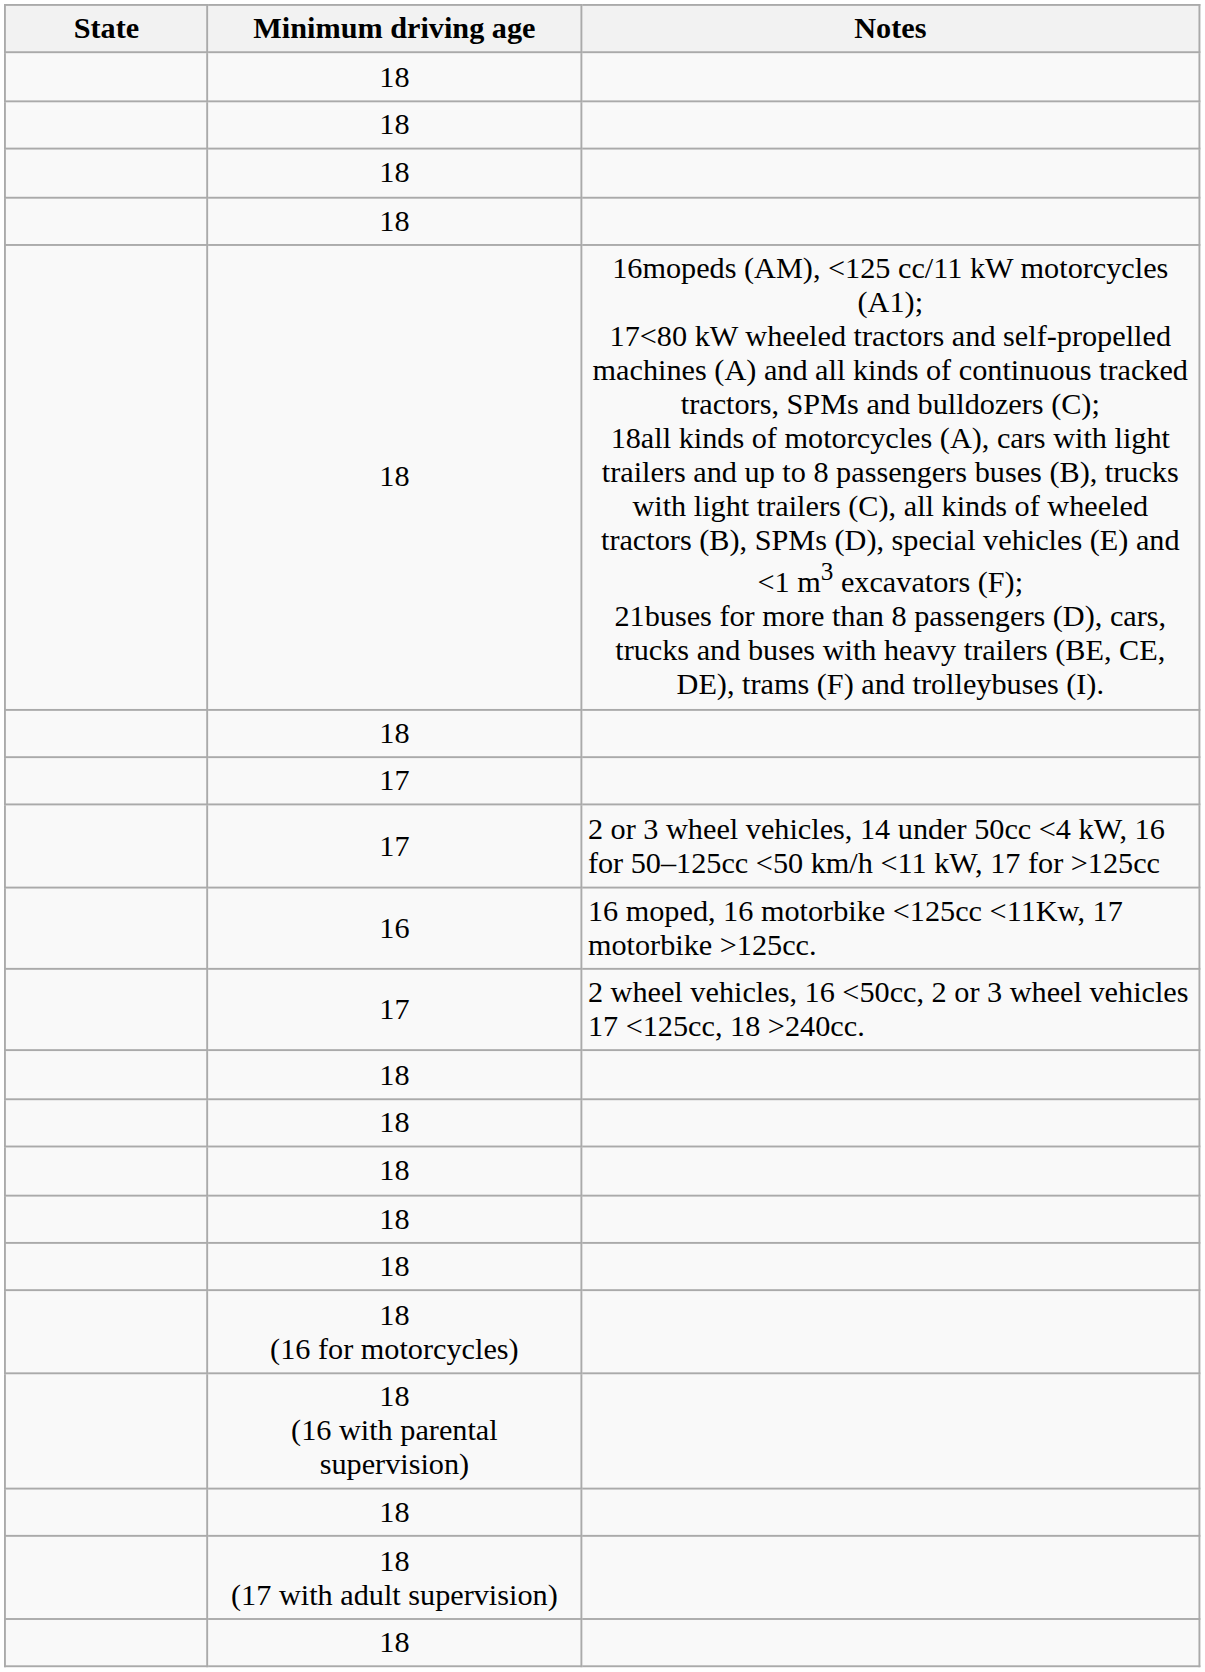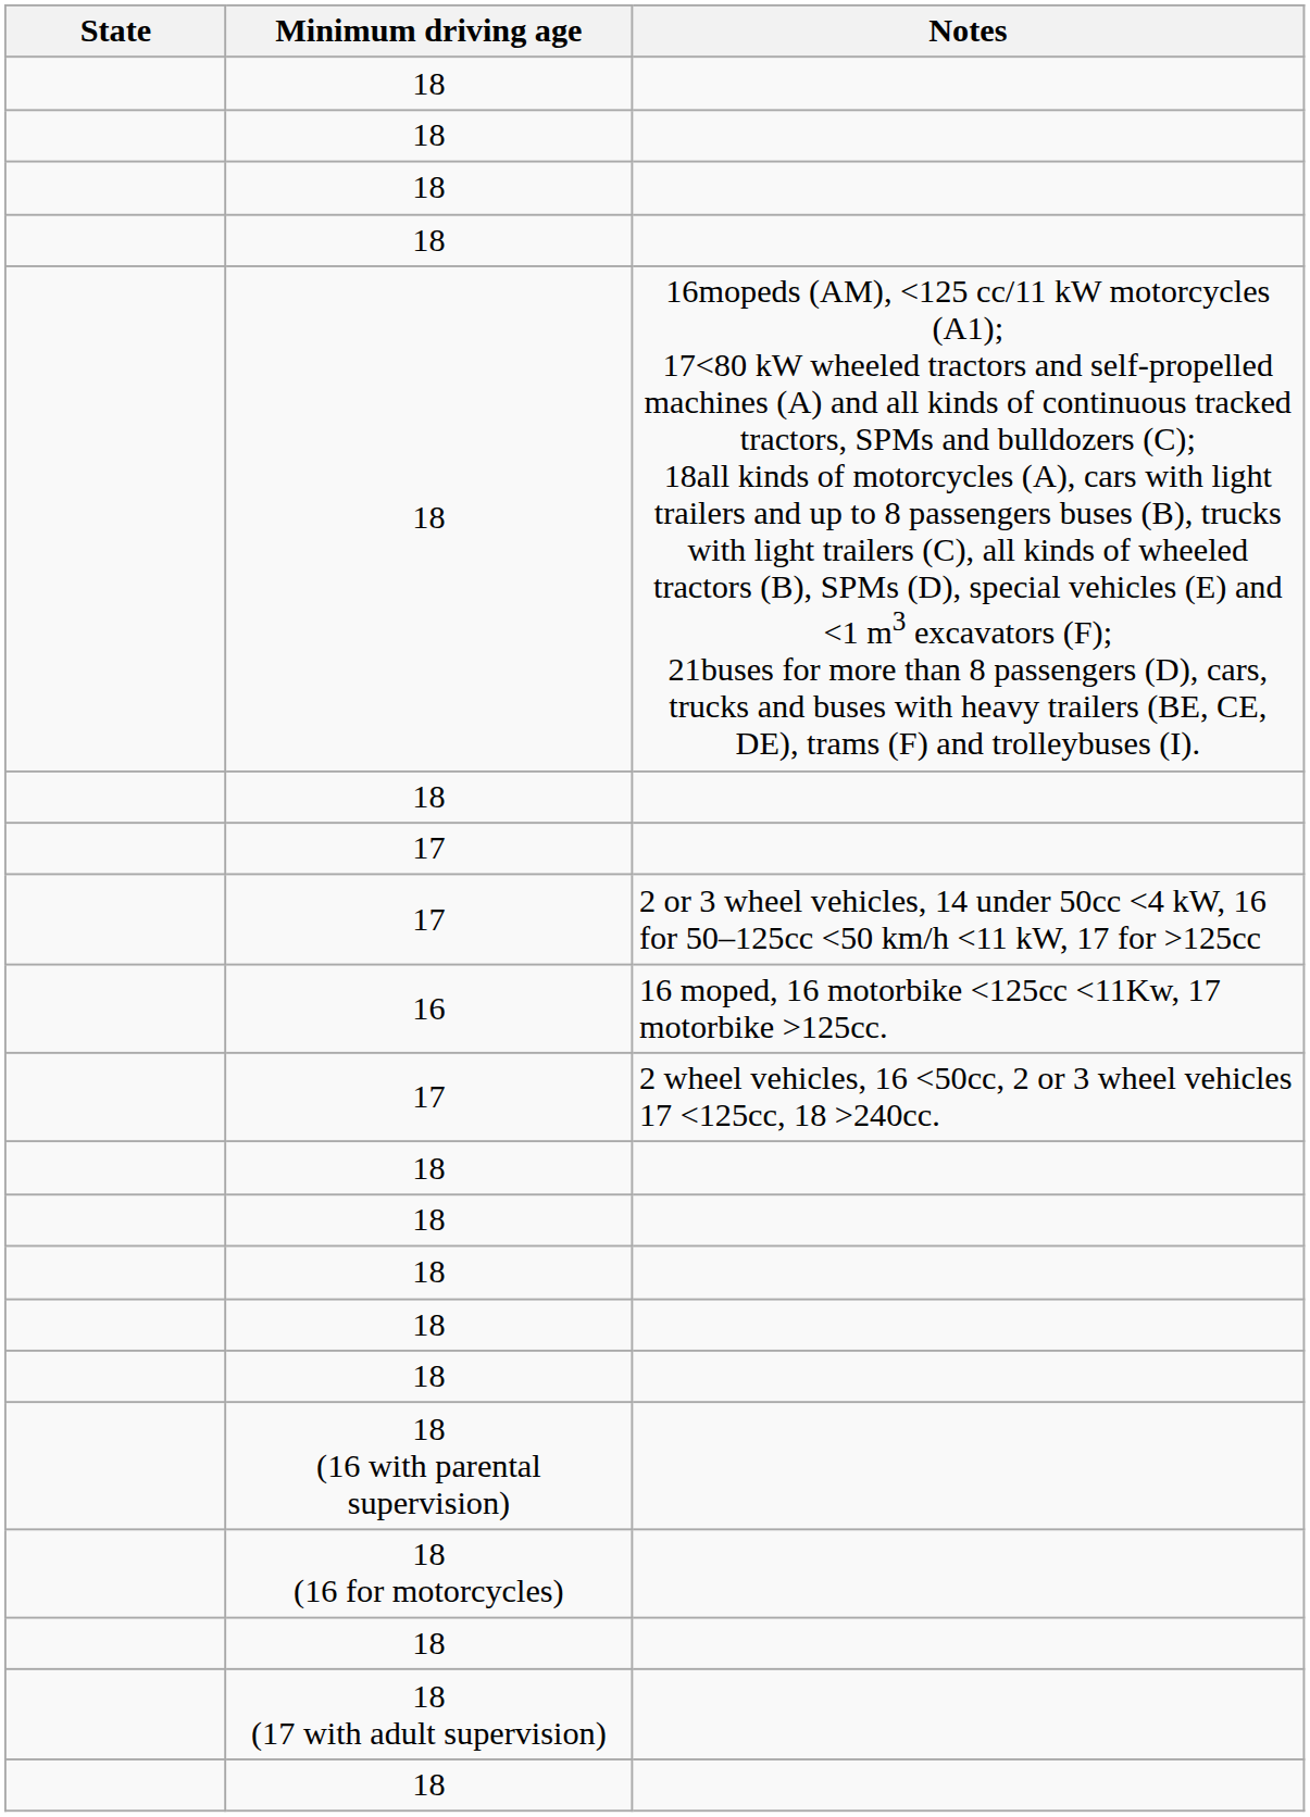 <table class="wikitable sortable">
 <tr>
 <th width="100">State</th>
 <th width="190">Minimum driving age</th>
 <th width="320">Notes</th>
 </tr>
 <tr>
 <td></td>
 <td style="text-align:center;">18</td>
 <td></td>
 </tr>
 <tr>
 <td></td>
 <td style="text-align:center;">18</td>
 <td></td>
 </tr>
 <tr>
 <td></td>
 <td style="text-align:center;">18</td>
 <td></td>
 </tr>
 <tr>
 <td></td>
 <td style="text-align:center;">18</td>
 <td></td>
 </tr>
 <tr>
 <td></td>
 <td style="text-align:center;">18</td>
 <td style="text-align:center;">16mopeds (AM), <125 cc/11 kW motorcycles (A1);<br>17<80 kW wheeled tractors and self-propelled machines (A) and all kinds of continuous tracked tractors, SPMs and bulldozers (C);<br> 18all kinds of motorcycles (A), cars with light trailers and up to 8 passengers buses (B), trucks with light trailers (C), all kinds of wheeled tractors (B), SPMs (D), special vehicles (E) and <1 m<sup>3</sup> excavators (F);<br> 21buses for more than 8 passengers (D), cars, trucks and buses with heavy trailers (BE, CE, DE), trams (F) and trolleybuses (I).</td>
 </tr>
 <tr>
 <td></td>
 <td style="text-align:center;">18</td>
 <td></td>
 </tr>
 <tr>
 <td></td>
 <td style="text-align:center;">17</td>
 <td></td>
 </tr>
 <tr>
 <td><em></em></td>
 <td style="text-align:center;">17</td>
 <td>2 or 3 wheel vehicles, 14 under 50cc <4 kW, 16 for 50–125cc <50 km/h <11 kW, 17 for >125cc </td>
 </tr>
 <tr>
 <td><em></em></td>
 <td style="text-align:center;">16</td>
 <td>16 moped, 16 motorbike <125cc <11Kw, 17 motorbike >125cc.</td>
 </tr>
 <tr>
 <td><em></em></td>
 <td style="text-align:center;">17</td>
 <td>2 wheel vehicles, 16 <50cc, 2 or 3 wheel vehicles 17 <125cc, 18 >240cc.</td>
 </tr>
 <tr>
 <td><em></em></td>
 <td style="text-align:center;">18</td>
 <td></td>
 </tr>
 <tr>
 <td></td>
 <td style="text-align:center;">18</td>
 <td></td>
 </tr>
 <tr>
 <td></td>
 <td style="text-align:center;">18</td>
 <td></td>
 </tr>
 <tr>
 <td></td>
 <td style="text-align:center;">18</td>
 <td></td>
 </tr>
 <tr>
 <td><em></em></td>
 <td style="text-align:center;">18</td>
 <td></td>
 </tr>
 <tr>
 <td></td>
-<td style="text-align:center;">18<br>(16 for motorcycles)</td>
+<td style="text-align:center;">18<br>(16 with parental supervision)</td>
 <td></td>
 </tr>
 <tr>
 <td></td>
-<td style="text-align:center;">18<br>(16 with parental supervision)</td>
+<td style="text-align:center;">18<br>(16 for motorcycles)</td>
 <td></td>
 </tr>
 <tr>
 <td></td>
 <td style="text-align:center;">18</td>
 <td></td>
 </tr>
 <tr>
 <td></td>
 <td style="text-align:center;">18<br>(17 with adult supervision)</td>
 <td></td>
 </tr>
 <tr>
 <td></td>
 <td style="text-align:center;">18</td>
 <td></td>
 </tr>
 </table>
